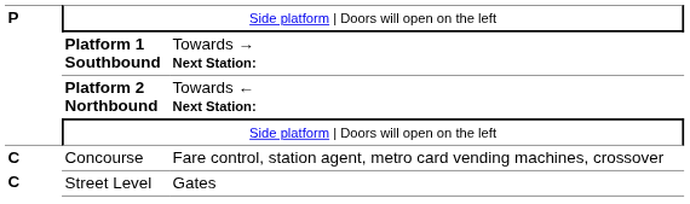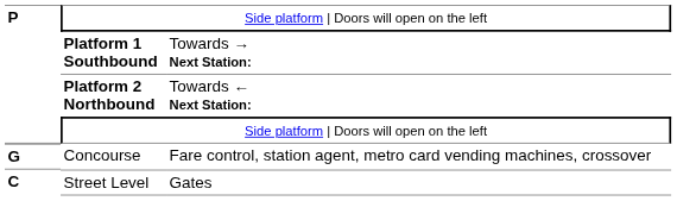 <table border=0 cellspacing=0 cellpadding=3>
 <tr>
 <td style="border-top:solid 1px grey;border-bottom:solid 1px grey;" width=50 rowspan=4 valign=top><strong>P</strong></td>
 <td style="border-top:solid 1px grey;border-right:solid 2px black;border-left:solid 2px black;border-bottom:solid 2px black;text-align:center;" colspan=2><small><a href='#'>Side platform</a> | Doors will open on the left </small></td>
 </tr>
 <tr>
 <td style="border-bottom:solid 1px grey;" width=100><span><strong>Platform 1</strong><br><strong>Southbound</strong></span></td>
 <td style="border-bottom:solid 1px grey;" width=500>Towards → <br><small><strong>Next Station:</strong> </small></td>
 </tr>
 <tr>
 <td><span><strong>Platform 2</strong><br><strong>Northbound</strong></span></td>
 <td><span></span>Towards ← <br><small><strong>Next Station:</strong> </small></td>
 </tr>
 <tr>
 <td style="border-top:solid 2px black;border-right:solid 2px black;border-left:solid 2px black;border-bottom:solid 1px grey;" colspan=2  align=center><small><a href='#'>Side platform</a> | Doors will open on the left </small></td>
 </tr>
 <tr>
-<td valign=top><strong>C</strong></td>
+<td style="border-bottom:solid 1px grey;border-top:solid 1px grey;" width=50 valign=top><strong>G</strong></td>
 <td valign=top>Concourse</td>
 <td valign=top>Fare control, station agent, metro card vending machines, crossover</td>
 </tr>
 <tr>
 <td valign=top><strong>C</strong></td>
 <td style="border-top:solid 1px grey;border-bottom:solid 1px grey;" width=100 valign=top>Street Level</td>
 <td style="border-top:solid 1px grey;border-bottom:solid 1px grey;" width=500 valign=top>Gates</td>
 </tr>
 </table>
